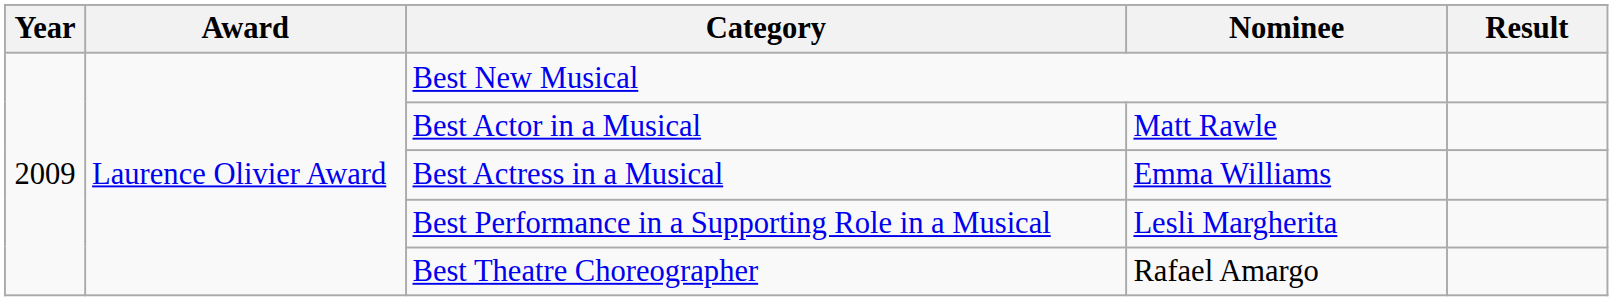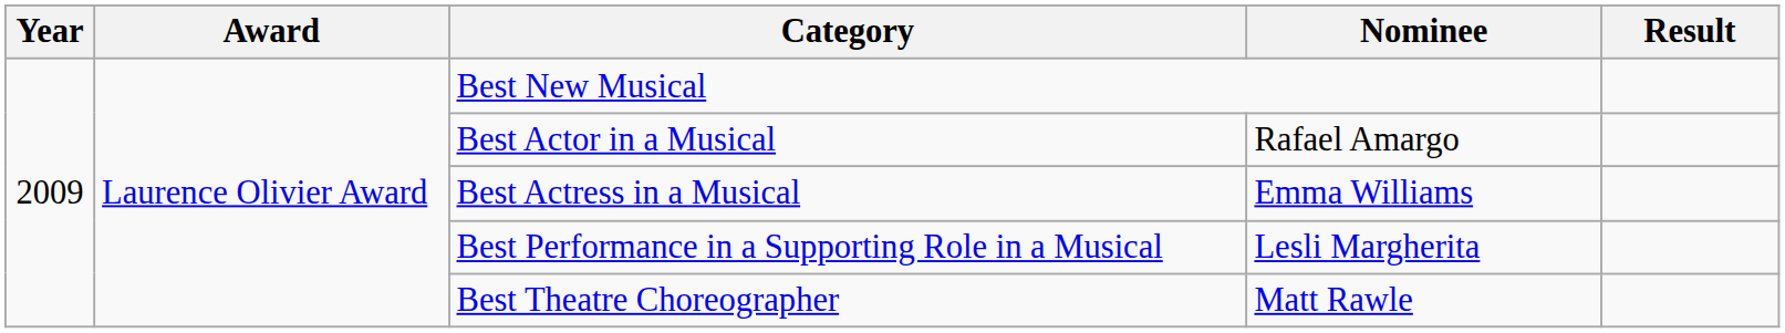 <table class="wikitable" style="width:95%;">
 <tr>
 <th style="width:5%;">Year</th>
 <th style="width:20%;">Award</th>
 <th style="width:45%;">Category</th>
 <th style="width:20%;">Nominee</th>
 <th style="width:10%;">Result</th>
 </tr>
 <tr>
 <td rowspan="5" style="text-align:center;">2009</td>
 <td rowspan="5"><a href='#'>Laurence Olivier Award</a></td>
 <td colspan="2"><a href='#'>Best New Musical</a></td>
 <td></td>
 </tr>
 <tr>
 <td><a href='#'>Best Actor in a Musical</a></td>
-<td><a href='#'>Matt Rawle</a></td>
+<td>Rafael Amargo</td>
 <td></td>
 </tr>
 <tr>
 <td><a href='#'>Best Actress in a Musical</a></td>
 <td><a href='#'>Emma Williams</a></td>
 <td></td>
 </tr>
 <tr>
 <td><a href='#'>Best Performance in a Supporting Role in a Musical</a></td>
 <td><a href='#'>Lesli Margherita</a></td>
 <td></td>
 </tr>
 <tr>
 <td><a href='#'>Best Theatre Choreographer</a></td>
-<td>Rafael Amargo</td>
+<td><a href='#'>Matt Rawle</a></td>
 <td></td>
 </tr>
 </table>
